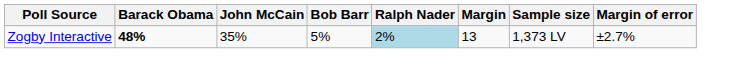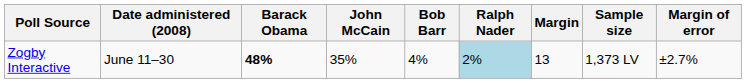 <table class="wikitable collapsible">
 <tr>
 <th>Poll Source</th>
+<th>Date administered (2008)</th>
 <th>Barack Obama</th>
 <th>John McCain</th>
 <th>Bob Barr</th>
 <th>Ralph Nader</th>
 <th>Margin</th>
 <th>Sample size</th>
 <th>Margin of error</th>
 </tr>
 <tr>
 <td><a href='#'>Zogby Interactive</a></td>
+<td>June 11–30</td>
 <td><strong>48%</strong></td>
 <td>35%</td>
-<td>5%</td>
+<td>4%</td>
 <td style="background: lightblue;">2%</td>
 <td>13</td>
 <td>1,373 LV</td>
 <td>±2.7%</td>
 </tr>
 </table>
